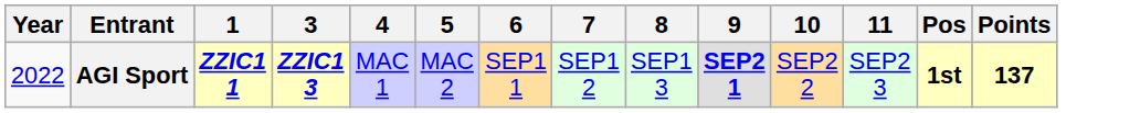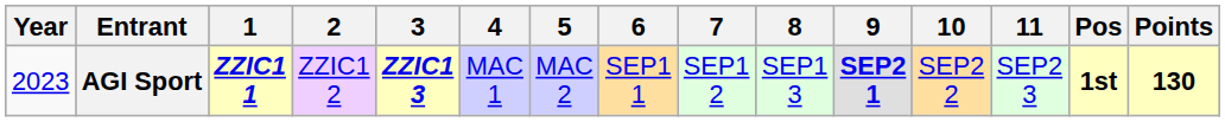 <table class="wikitable" style="text-align:center; font-size:85%">
 <tr>
 <th>Year</th>
 <th>Entrant</th>
 <th>1</th>
+<th>2</th>
 <th>3</th>
 <th>4</th>
 <th>5</th>
 <th>6</th>
 <th>7</th>
 <th>8</th>
 <th>9</th>
 <th>10</th>
 <th>11</th>
 <th>Pos</th>
 <th>Points</th>
 </tr>
 <tr>
-<td><a href='#'>2022</a></td>
+<td><a href='#'>2023</a></td>
 <th nowrap>AGI Sport</th>
 <td style="background:#FFFFBF;"><strong><em><a href='#'>ZZIC1<br>1</a></em></strong><br></td>
+<td style="background:#EFCFFF;"><a href='#'>ZZIC1<br>2</a><br></td>
 <td style="background:#FFFFBF;"><strong><em><a href='#'>ZZIC1<br>3</a></em></strong><br></td>
 <td style="background:#CFCFFF;"><a href='#'>MAC<br>1</a><br></td>
 <td style="background:#CFCFFF;"><a href='#'>MAC<br>2</a><br></td>
 <td style="background:#FFDF9F;"><a href='#'>SEP1<br>1</a><br></td>
 <td style="background:#DFFFDF;"><a href='#'>SEP1<br>2</a><br></td>
 <td style="background:#DFFFDF;"><a href='#'>SEP1<br>3</a><br></td>
 <td style="background:#DFDFDF;"><strong><a href='#'>SEP2<br>1</a><br></strong></td>
 <td style="background:#FFDF9F;"><a href='#'>SEP2<br>2</a><br></td>
 <td style="background:#DFFFDF;"><a href='#'>SEP2<br>3</a><br></td>
 <th style="background:#FFFFBF;"><strong>1st</strong></th>
-<th style="background:#FFFFBF;"><strong>137</strong></th>
+<th style="background:#FFFFBF;"><strong>130</strong></th>
 </tr>
 </table>
